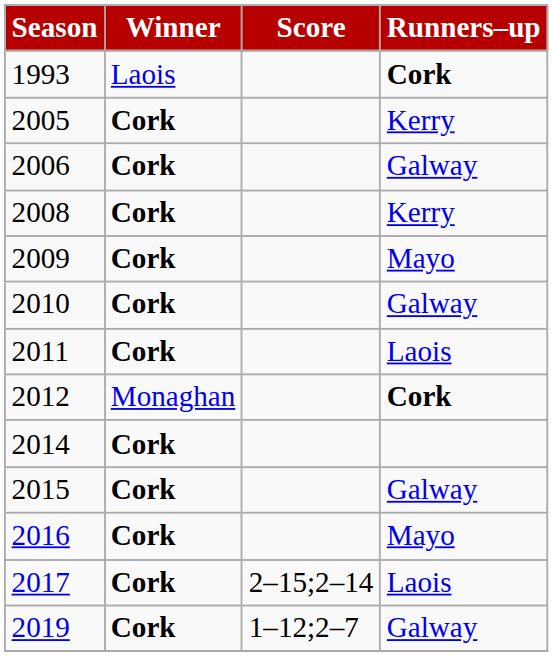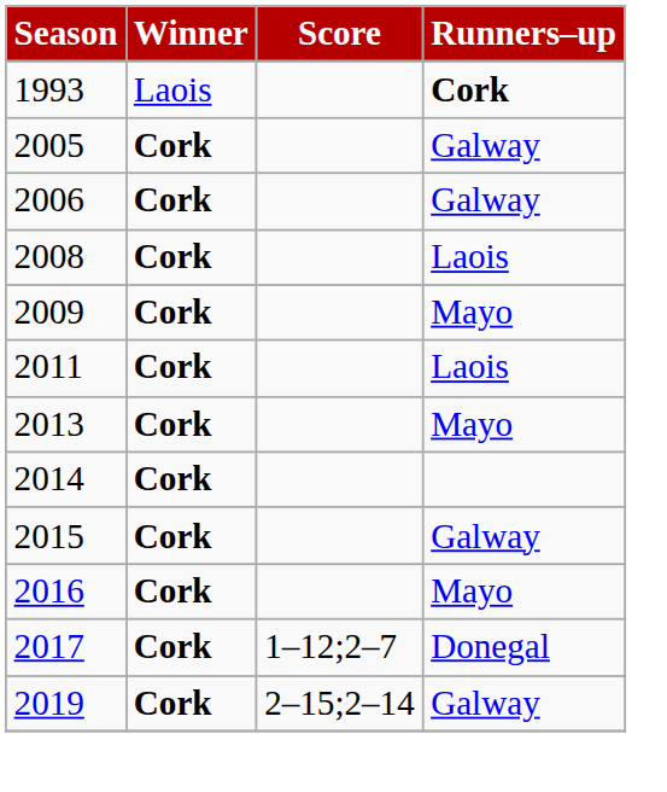 <table class="wikitable collapsible" border="1">
 <tr>
 <th style="background:#B60000;color:white;">Season</th>
 <th style="background:#B60000;color:white;">Winner</th>
 <th style="background:#B60000;color:white;">Score</th>
 <th style="background:#B60000;color:white;">Runners–up</th>
 </tr>
 <tr>
 <td>1993</td>
 <td><a href='#'>Laois</a></td>
 <td></td>
 <td><strong>Cork</strong></td>
 </tr>
 <tr>
 <td>2005</td>
 <td><strong>Cork</strong> </td>
 <td></td>
-<td><a href='#'>Kerry</a></td>
+<td><a href='#'>Galway</a></td>
 </tr>
 <tr>
 <td>2006</td>
 <td><strong>Cork</strong> </td>
 <td></td>
 <td><a href='#'>Galway</a></td>
 </tr>
 <tr>
 <td>2008</td>
 <td><strong>Cork</strong> </td>
 <td></td>
-<td><a href='#'>Kerry</a></td>
+<td><a href='#'>Laois</a></td>
 </tr>
 <tr>
 <td>2009</td>
 <td><strong>Cork</strong> </td>
 <td></td>
 <td><a href='#'>Mayo</a></td>
 </tr>
 <tr>
-<td>2010</td>
-<td><strong>Cork</strong> </td>
-<td></td>
-<td><a href='#'>Galway</a></td>
-</tr>
-<tr>
 <td>2011</td>
 <td><strong>Cork</strong></td>
 <td></td>
 <td><a href='#'>Laois</a></td>
 </tr>
 <tr>
-<td>2012</td>
-<td><a href='#'>Monaghan</a></td>
+<td>2013</td>
+<td><strong>Cork</strong> </td>
 <td></td>
-<td><strong>Cork</strong></td>
+<td><a href='#'>Mayo</a></td>
 </tr>
 <tr>
 <td>2014</td>
 <td><strong>Cork</strong> </td>
 <td></td>
 <td></td>
 </tr>
 <tr>
 <td>2015</td>
 <td><strong>Cork</strong> </td>
 <td></td>
 <td><a href='#'>Galway</a></td>
 </tr>
 <tr>
 <td><a href='#'>2016</a></td>
 <td><strong>Cork</strong> </td>
 <td></td>
 <td><a href='#'>Mayo</a></td>
 </tr>
 <tr>
 <td><a href='#'>2017</a></td>
 <td><strong>Cork</strong> </td>
-<td>2–15;2–14</td>
-<td><a href='#'>Laois</a></td>
+<td>1–12;2–7</td>
+<td><a href='#'>Donegal</a></td>
 </tr>
 <tr>
 <td><a href='#'>2019</a></td>
 <td><strong>Cork</strong> </td>
-<td>1–12;2–7</td>
+<td>2–15;2–14</td>
 <td><a href='#'>Galway</a></td>
 </tr>
 <tr>
 </tr>
 </table>
